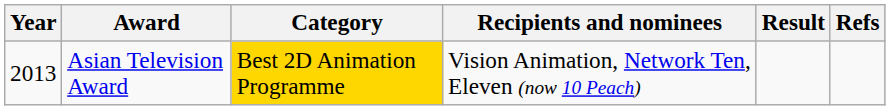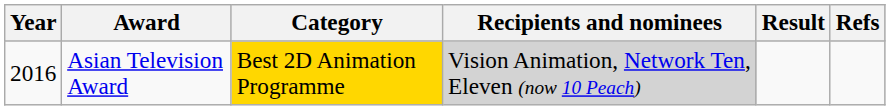 <table class="wikitable">
 <tr style="text-align:center;">
 <th>Year</th>
 <th>Award</th>
 <th>Category</th>
 <th>Recipients and nominees</th>
 <th>Result</th>
 <th>Refs</th>
 </tr>
 <tr>
-<td>2013</td>
+<td>2016</td>
 <td><a href='#'>Asian Television Award</a></td>
 <td style="background: gold;">Best 2D Animation Programme</td>
-<td>Vision Animation, <a href='#'>Network Ten</a>, Eleven <em><small>(now <a href='#'>10 Peach</a>)</small></em></td>
+<td style="background: lightgrey;">Vision Animation, <a href='#'>Network Ten</a>, Eleven <em><small>(now <a href='#'>10 Peach</a>)</small></em></td>
 <td></td>
 <td style="text-align:center"></td>
 </tr>
 </table>
